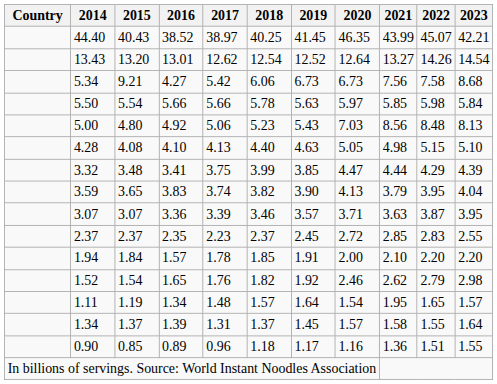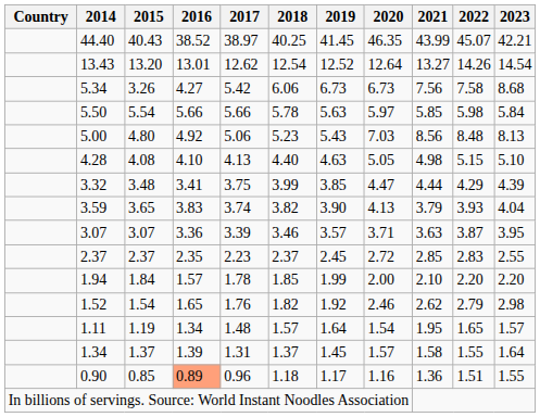 <table class="wikitable sortable">
 <tr>
 <th>Country</th>
 <th>2014</th>
 <th>2015</th>
 <th>2016</th>
 <th>2017</th>
 <th>2018</th>
 <th>2019</th>
 <th>2020</th>
 <th>2021</th>
 <th>2022</th>
 <th>2023</th>
 </tr>
 <tr>
 <td></td>
 <td>44.40</td>
 <td>40.43</td>
 <td>38.52</td>
 <td>38.97</td>
 <td>40.25</td>
 <td>41.45</td>
 <td>46.35</td>
 <td>43.99</td>
 <td>45.07</td>
 <td>42.21</td>
 </tr>
 <tr>
 <td></td>
 <td>13.43</td>
 <td>13.20</td>
 <td>13.01</td>
 <td>12.62</td>
 <td>12.54</td>
 <td>12.52</td>
 <td>12.64</td>
 <td>13.27</td>
 <td>14.26</td>
 <td>14.54</td>
 </tr>
 <tr>
 <td></td>
 <td>5.34</td>
-<td>9.21</td>
+<td>3.26</td>
 <td>4.27</td>
 <td>5.42</td>
 <td>6.06</td>
 <td>6.73</td>
 <td>6.73</td>
 <td>7.56</td>
 <td>7.58</td>
 <td>8.68</td>
 </tr>
 <tr>
 <td></td>
 <td>5.50</td>
 <td>5.54</td>
 <td>5.66</td>
 <td>5.66</td>
 <td>5.78</td>
 <td>5.63</td>
 <td>5.97</td>
 <td>5.85</td>
 <td>5.98</td>
 <td>5.84</td>
 </tr>
 <tr>
 <td></td>
 <td>5.00</td>
 <td>4.80</td>
 <td>4.92</td>
 <td>5.06</td>
 <td>5.23</td>
 <td>5.43</td>
 <td>7.03</td>
 <td>8.56</td>
 <td>8.48</td>
 <td>8.13</td>
 </tr>
 <tr>
 <td></td>
 <td>4.28</td>
 <td>4.08</td>
 <td>4.10</td>
 <td>4.13</td>
 <td>4.40</td>
 <td>4.63</td>
 <td>5.05</td>
 <td>4.98</td>
 <td>5.15</td>
 <td>5.10</td>
 </tr>
 <tr>
 <td></td>
 <td>3.32</td>
 <td>3.48</td>
 <td>3.41</td>
 <td>3.75</td>
 <td>3.99</td>
 <td>3.85</td>
 <td>4.47</td>
 <td>4.44</td>
 <td>4.29</td>
 <td>4.39</td>
 </tr>
 <tr>
 <td></td>
 <td>3.59</td>
 <td>3.65</td>
 <td>3.83</td>
 <td>3.74</td>
 <td>3.82</td>
 <td>3.90</td>
 <td>4.13</td>
 <td>3.79</td>
-<td>3.95</td>
+<td>3.93</td>
 <td>4.04</td>
 </tr>
 <tr>
 <td></td>
 <td>3.07</td>
 <td>3.07</td>
 <td>3.36</td>
 <td>3.39</td>
 <td>3.46</td>
 <td>3.57</td>
 <td>3.71</td>
 <td>3.63</td>
 <td>3.87</td>
 <td>3.95</td>
 </tr>
 <tr>
 <td></td>
 <td>2.37</td>
 <td>2.37</td>
 <td>2.35</td>
 <td>2.23</td>
 <td>2.37</td>
 <td>2.45</td>
 <td>2.72</td>
 <td>2.85</td>
 <td>2.83</td>
 <td>2.55</td>
 </tr>
 <tr>
 <td></td>
 <td>1.94</td>
 <td>1.84</td>
 <td>1.57</td>
 <td>1.78</td>
 <td>1.85</td>
-<td>1.91</td>
+<td>1.99</td>
 <td>2.00</td>
 <td>2.10</td>
 <td>2.20</td>
 <td>2.20</td>
 </tr>
 <tr>
 <td></td>
 <td>1.52</td>
 <td>1.54</td>
 <td>1.65</td>
 <td>1.76</td>
 <td>1.82</td>
 <td>1.92</td>
 <td>2.46</td>
 <td>2.62</td>
 <td>2.79</td>
 <td>2.98</td>
 </tr>
 <tr>
 <td></td>
 <td>1.11</td>
 <td>1.19</td>
 <td>1.34</td>
 <td>1.48</td>
 <td>1.57</td>
 <td>1.64</td>
 <td>1.54</td>
 <td>1.95</td>
 <td>1.65</td>
 <td>1.57</td>
 </tr>
 <tr>
 <td></td>
 <td>1.34</td>
 <td>1.37</td>
 <td>1.39</td>
 <td>1.31</td>
 <td>1.37</td>
 <td>1.45</td>
 <td>1.57</td>
 <td>1.58</td>
 <td>1.55</td>
 <td>1.64</td>
 </tr>
 <tr>
 <td></td>
 <td>0.90</td>
 <td>0.85</td>
-<td>0.89</td>
+<td style="background: lightsalmon;">0.89</td>
 <td>0.96</td>
 <td>1.18</td>
 <td>1.17</td>
 <td>1.16</td>
 <td>1.36</td>
 <td>1.51</td>
 <td>1.55</td>
 </tr>
 <tr>
 <td colspan="8">In billions of servings. Source: World Instant Noodles Association</td>
 </tr>
 </table>
